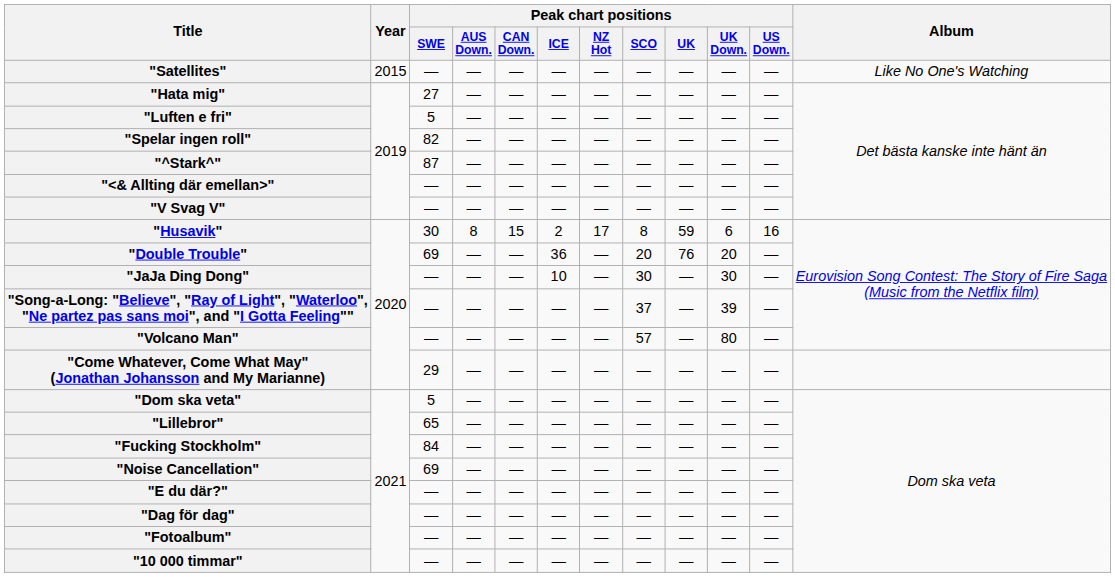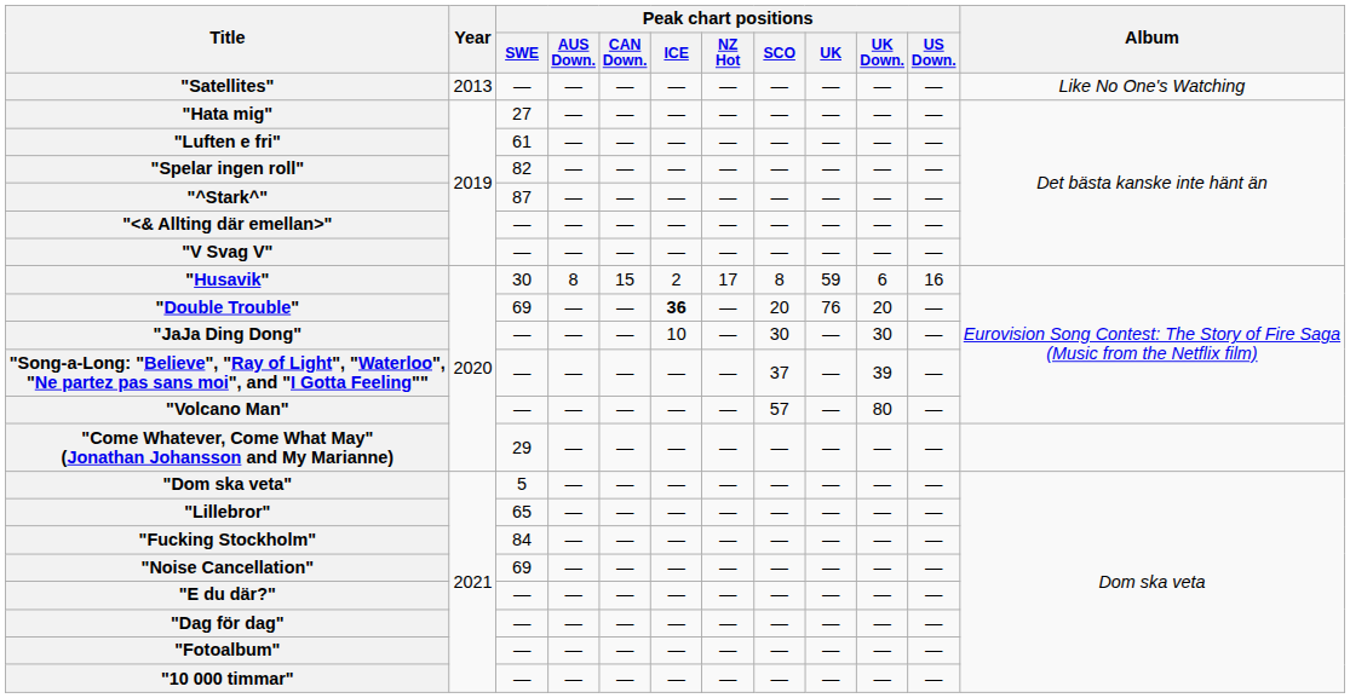 <table class="wikitable plainrowheaders" style="text-align:center;">
 <tr>
 <th scope="col" rowspan="2">Title</th>
 <th scope="col" rowspan="2" style="width:1em;">Year</th>
 <th scope="col" colspan="9">Peak chart positions</th>
 <th scope="col" rowspan="2">Album</th>
 </tr>
 <tr>
 <th scope="col" style="width:3em;font-size:85%;"><a href='#'>SWE</a><br></th>
 <th scope="col" style="width:3em;font-size:85%;"><a href='#'>AUS Down.</a><br></th>
 <th scope="col" style="width:3em;font-size:85%;"><a href='#'>CAN Down.</a><br></th>
 <th scope="col" style="width:3em;font-size:85%;"><a href='#'>ICE</a><br></th>
 <th scope="col" style="width:3em;font-size:85%;"><a href='#'>NZ<br>Hot</a><br></th>
 <th scope="col" style="width:3em;font-size:85%;"><a href='#'>SCO</a></th>
 <th scope="col" style="width:3em;font-size:85%;"><a href='#'>UK</a><br></th>
 <th scope="col" style="width:3em;font-size:85%;"><a href='#'>UK Down.</a></th>
 <th scope="col" style="width:3em;font-size:85%;"><a href='#'>US Down.</a></th>
 </tr>
 <tr>
 <th scope="row">"Satellites"</th>
-<td>2015</td>
+<td>2013</td>
 <td>—</td>
 <td>—</td>
 <td>—</td>
 <td>—</td>
 <td>—</td>
 <td>—</td>
 <td>—</td>
 <td>—</td>
 <td>—</td>
 <td><em>Like No One's Watching</em></td>
 </tr>
 <tr>
 <th scope="row">"Hata mig"</th>
 <td rowspan="6">2019</td>
 <td>27</td>
 <td>—</td>
 <td>—</td>
 <td>—</td>
 <td>—</td>
 <td>—</td>
 <td>—</td>
 <td>—</td>
 <td>—</td>
 <td rowspan="6"><em>Det bästa kanske inte hänt än</em></td>
 </tr>
 <tr>
 <th scope="row">"Luften e fri"</th>
-<td>5</td>
+<td>61</td>
 <td>—</td>
 <td>—</td>
 <td>—</td>
 <td>—</td>
 <td>—</td>
 <td>—</td>
 <td>—</td>
 <td>—</td>
 </tr>
 <tr>
 <th scope="row">"Spelar ingen roll"</th>
 <td>82</td>
 <td>—</td>
 <td>—</td>
 <td>—</td>
 <td>—</td>
 <td>—</td>
 <td>—</td>
 <td>—</td>
 <td>—</td>
 </tr>
 <tr>
 <th scope="row">"^Stark^"</th>
 <td>87</td>
 <td>—</td>
 <td>—</td>
 <td>—</td>
 <td>—</td>
 <td>—</td>
 <td>—</td>
 <td>—</td>
 <td>—</td>
 </tr>
 <tr>
 <th scope="row">"<& Allting där emellan>"</th>
 <td>—</td>
 <td>—</td>
 <td>—</td>
 <td>—</td>
 <td>—</td>
 <td>—</td>
 <td>—</td>
 <td>—</td>
 <td>—</td>
 </tr>
 <tr>
 <th scope="row">"V Svag V"</th>
 <td>—</td>
 <td>—</td>
 <td>—</td>
 <td>—</td>
 <td>—</td>
 <td>—</td>
 <td>—</td>
 <td>—</td>
 <td>—</td>
 </tr>
 <tr>
 <th scope="row">"<a href='#'>Husavik</a>"<br></th>
 <td rowspan="6">2020</td>
 <td>30</td>
 <td>8</td>
 <td>15</td>
 <td>2</td>
 <td>17</td>
 <td>8</td>
 <td>59</td>
 <td>6</td>
 <td>16</td>
 <td rowspan="5"><em><a href='#'>Eurovision Song Contest: The Story of Fire Saga<br>(Music from the Netflix film)</a></em></td>
 </tr>
 <tr>
 <th scope="row">"<a href='#'>Double Trouble</a>"<br></th>
 <td>69</td>
 <td>—</td>
 <td>—</td>
-<td>36</td>
+<td><strong>36</strong></td>
 <td>—</td>
 <td>20</td>
 <td>76</td>
 <td>20</td>
 <td>—</td>
 </tr>
 <tr>
 <th scope="row">"JaJa Ding Dong"<br></th>
 <td>—</td>
 <td>—</td>
 <td>—</td>
 <td>10</td>
 <td>—</td>
 <td>30</td>
 <td>—</td>
 <td>30</td>
 <td>—</td>
 </tr>
 <tr>
 <th scope="row">"Song-a-Long: "<a href='#'>Believe</a>", "<a href='#'>Ray of Light</a>", "<a href='#'>Waterloo</a>",<br>"<a href='#'>Ne partez pas sans moi</a>", and "<a href='#'>I Gotta Feeling</a>""<br></th>
 <td>—</td>
 <td>—</td>
 <td>—</td>
 <td>—</td>
 <td>—</td>
 <td>37</td>
 <td>—</td>
 <td>39</td>
 <td>—</td>
 </tr>
 <tr>
 <th scope="row">"Volcano Man"<br></th>
 <td>—</td>
 <td>—</td>
 <td>—</td>
 <td>—</td>
 <td>—</td>
 <td>57</td>
 <td>—</td>
 <td>80</td>
 <td>—</td>
 </tr>
 <tr>
 <th scope="row">"Come Whatever, Come What May"<br><span>(<a href='#'>Jonathan Johansson</a> and My Marianne)</span></th>
 <td>29<br></td>
 <td>—</td>
 <td>—</td>
 <td>—</td>
 <td>—</td>
 <td>—</td>
 <td>—</td>
 <td>—</td>
 <td>—</td>
 <td></td>
 </tr>
 <tr>
 <th scope="row">"Dom ska veta"</th>
 <td rowspan="8">2021</td>
 <td>5</td>
 <td>—</td>
 <td>—</td>
 <td>—</td>
 <td>—</td>
 <td>—</td>
 <td>—</td>
 <td>—</td>
 <td>—</td>
 <td rowspan="8"><em>Dom ska veta</em></td>
 </tr>
 <tr>
 <th scope="row">"Lillebror"</th>
 <td>65</td>
 <td>—</td>
 <td>—</td>
 <td>—</td>
 <td>—</td>
 <td>—</td>
 <td>—</td>
 <td>—</td>
 <td>—</td>
 </tr>
 <tr>
 <th scope="row">"Fucking Stockholm"</th>
 <td>84</td>
 <td>—</td>
 <td>—</td>
 <td>—</td>
 <td>—</td>
 <td>—</td>
 <td>—</td>
 <td>—</td>
 <td>—</td>
 </tr>
 <tr>
 <th scope="row">"Noise Cancellation"</th>
 <td>69</td>
 <td>—</td>
 <td>—</td>
 <td>—</td>
 <td>—</td>
 <td>—</td>
 <td>—</td>
 <td>—</td>
 <td>—</td>
 </tr>
 <tr>
 <th scope="row">"E du där?"<br></th>
 <td>—</td>
 <td>—</td>
 <td>—</td>
 <td>—</td>
 <td>—</td>
 <td>—</td>
 <td>—</td>
 <td>—</td>
 <td>—</td>
 </tr>
 <tr>
 <th scope="row">"Dag för dag"</th>
 <td>—</td>
 <td>—</td>
 <td>—</td>
 <td>—</td>
 <td>—</td>
 <td>—</td>
 <td>—</td>
 <td>—</td>
 <td>—</td>
 </tr>
 <tr>
 <th scope="row">"Fotoalbum"</th>
 <td>—</td>
 <td>—</td>
 <td>—</td>
 <td>—</td>
 <td>—</td>
 <td>—</td>
 <td>—</td>
 <td>—</td>
 <td>—</td>
 </tr>
 <tr>
 <th scope="row">"10 000 timmar"</th>
 <td>—</td>
 <td>—</td>
 <td>—</td>
 <td>—</td>
 <td>—</td>
 <td>—</td>
 <td>—</td>
 <td>—</td>
 <td>—</td>
 </tr>
 </table>
